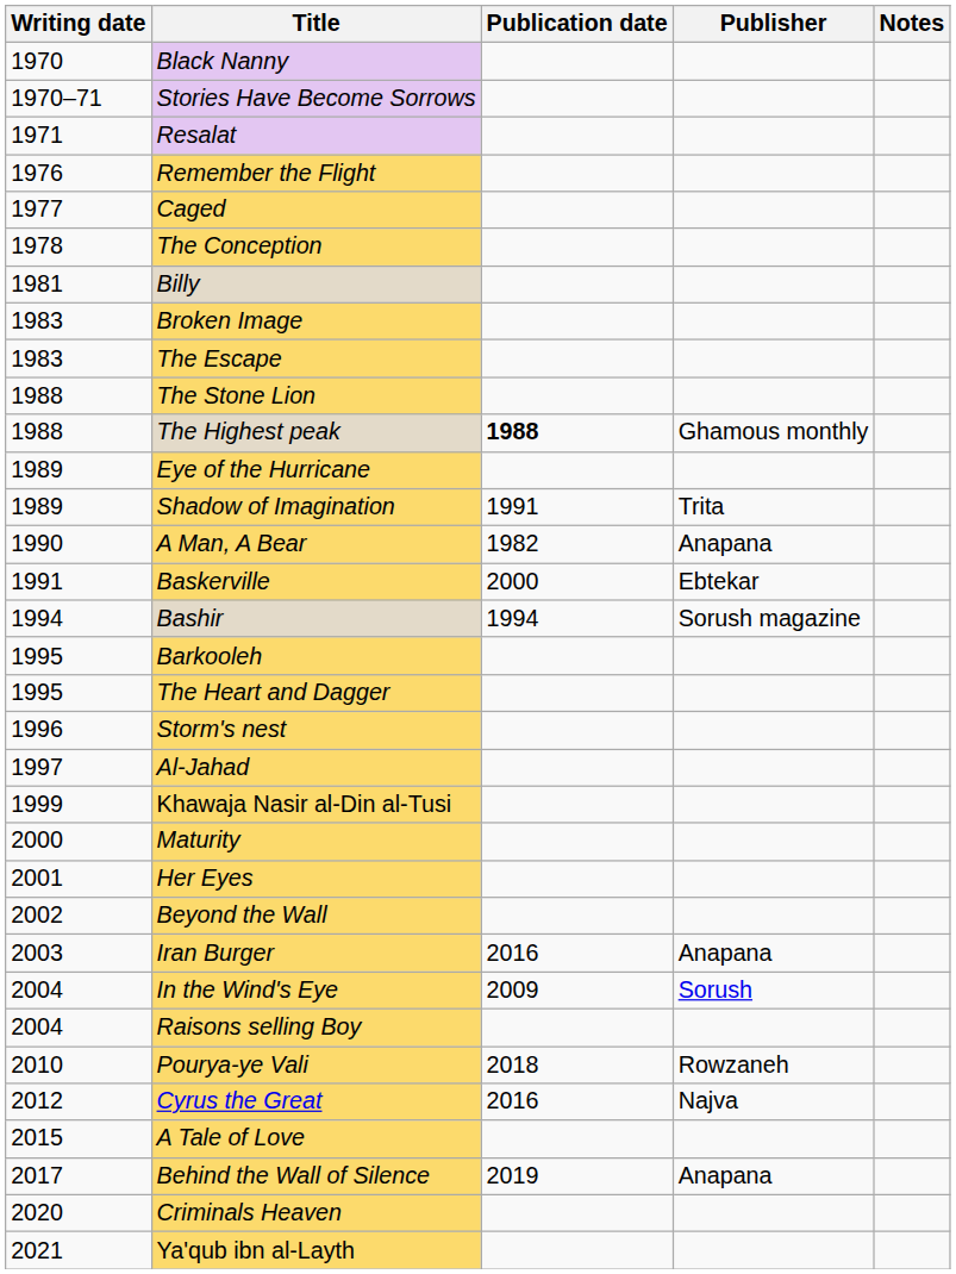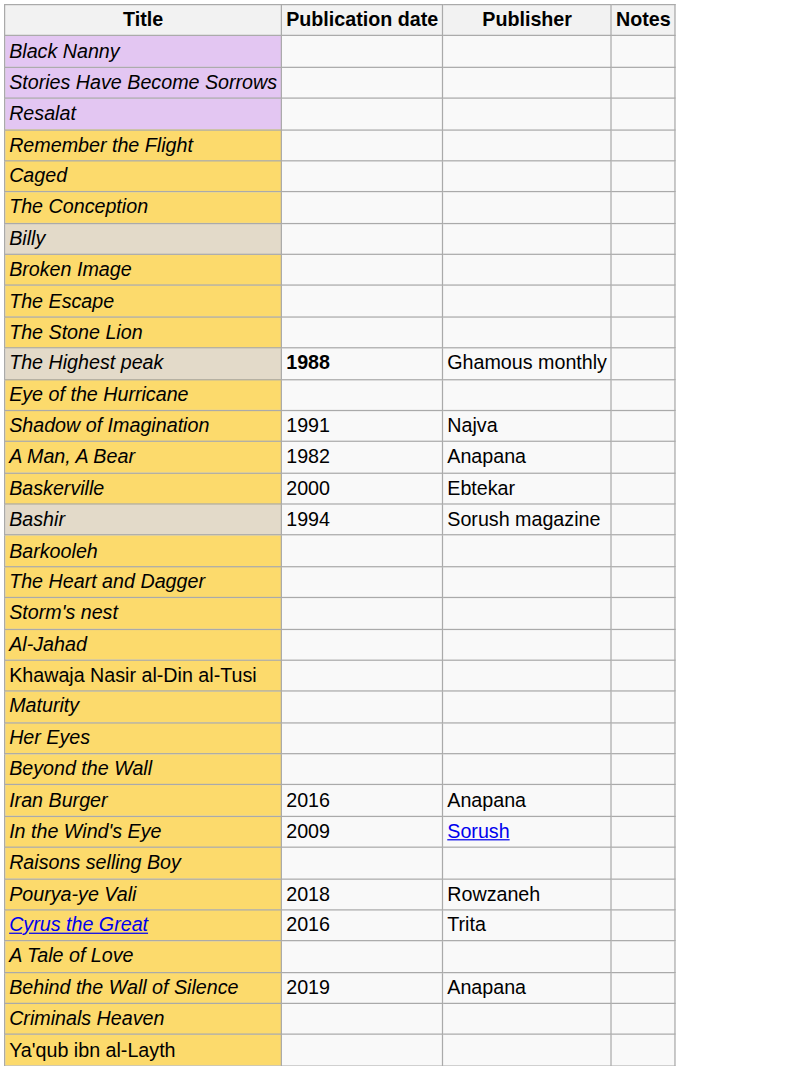 <table class="wikitable sortable">
 <tr>
-<th>Writing date</th>
 <th>Title</th>
 <th>Publication date</th>
 <th>Publisher</th>
 <th>Notes</th>
 </tr>
 <tr>
-<td>1970</td>
 <td style="background:#e3c6f2; "><em>Black Nanny</em></td>
 <td></td>
 <td></td>
 <td></td>
 </tr>
 <tr>
-<td>1970–71</td>
 <td style="background:#e3c6f2; "><em>Stories Have Become Sorrows</em></td>
 <td></td>
 <td></td>
 <td></td>
 </tr>
 <tr>
-<td>1971</td>
 <td style="background:#e3c6f2; "><em>Resalat</em></td>
 <td></td>
 <td></td>
 <td></td>
 </tr>
 <tr>
-<td>1976</td>
 <td style="background:#fcda6c; "><em>Remember the Flight</em></td>
 <td></td>
 <td></td>
 <td></td>
 </tr>
 <tr>
-<td>1977</td>
 <td style="background:#fcda6c; "><em>Caged</em></td>
 <td></td>
 <td></td>
 <td></td>
 </tr>
 <tr>
-<td>1978</td>
 <td style="background:#fcda6c; "><em>The Conception</em></td>
 <td></td>
 <td></td>
 <td></td>
 </tr>
 <tr>
-<td>1981</td>
 <td style="background:#E3DAC9; "><em>Billy</em></td>
 <td></td>
 <td></td>
 <td></td>
 </tr>
 <tr>
-<td>1983</td>
 <td style="background:#fcda6c; "><em>Broken Image</em></td>
 <td></td>
 <td></td>
 <td></td>
 </tr>
 <tr>
-<td>1983</td>
 <td style="background:#fcda6c; "><em>The Escape</em></td>
 <td></td>
 <td></td>
 <td></td>
 </tr>
 <tr>
-<td>1988</td>
 <td style="background:#fcda6c; "><em>The Stone Lion</em></td>
 <td></td>
 <td></td>
 <td></td>
 </tr>
 <tr>
-<td>1988</td>
 <td style="background:#E3DAC9; "><em>The Highest peak</em></td>
 <td><strong>1988</strong></td>
 <td>Ghamous monthly</td>
 <td></td>
 </tr>
 <tr>
-<td>1989</td>
 <td style="background:#fcda6c; "><em>Eye of the Hurricane</em></td>
 <td></td>
 <td></td>
 <td></td>
 </tr>
 <tr>
-<td>1989</td>
 <td style="background:#fcda6c; "><em>Shadow of Imagination</em></td>
 <td>1991</td>
-<td>Trita</td>
+<td>Najva</td>
 <td></td>
 </tr>
 <tr>
-<td>1990</td>
 <td style="background:#fcda6c; "><em>A Man, A Bear</em></td>
 <td>1982</td>
 <td>Anapana</td>
 <td></td>
 </tr>
 <tr>
-<td>1991</td>
 <td style="background:#fcda6c; "><em>Baskerville</em></td>
 <td>2000</td>
 <td>Ebtekar</td>
 <td></td>
 </tr>
 <tr>
-<td>1994</td>
 <td style="background:#E3DAC9; "><em>Bashir</em></td>
 <td>1994</td>
 <td>Sorush magazine</td>
 <td></td>
 </tr>
 <tr>
-<td>1995</td>
 <td style="background:#fcda6c; "><em>Barkooleh</em></td>
 <td></td>
 <td></td>
 <td></td>
 </tr>
 <tr>
-<td>1995</td>
 <td style="background:#fcda6c; "><em>The Heart and Dagger</em></td>
 <td></td>
 <td></td>
 <td></td>
 </tr>
 <tr>
-<td>1996</td>
 <td style="background:#fcda6c; "><em>Storm's nest</em></td>
 <td></td>
 <td></td>
 <td></td>
 </tr>
 <tr>
-<td>1997</td>
 <td style="background:#fcda6c; "><em>Al-Jahad</em></td>
 <td></td>
 <td></td>
 <td></td>
 </tr>
 <tr>
-<td>1999</td>
 <td style="background:#fcda6c; ">Khawaja Nasir al-Din al-Tusi</td>
 <td></td>
 <td></td>
 <td></td>
 </tr>
 <tr>
-<td>2000</td>
 <td style="background:#fcda6c; "><em>Maturity</em></td>
 <td></td>
 <td></td>
 <td></td>
 </tr>
 <tr>
-<td>2001</td>
 <td style="background:#fcda6c; "><em>Her Eyes</em></td>
 <td></td>
 <td></td>
 <td></td>
 </tr>
 <tr>
-<td>2002</td>
 <td style="background:#fcda6c; "><em>Beyond the Wall</em></td>
 <td></td>
 <td></td>
 <td></td>
 </tr>
 <tr>
-<td>2003</td>
 <td style="background:#fcda6c; "><em>Iran Burger</em></td>
 <td>2016</td>
 <td>Anapana</td>
 <td></td>
 </tr>
 <tr>
-<td>2004</td>
 <td style="background:#fcda6c; "><em>In the Wind's Eye</em></td>
 <td>2009</td>
 <td><a href='#'>Sorush</a></td>
 <td></td>
 </tr>
 <tr>
-<td>2004</td>
 <td style="background:#fcda6c; "><em>Raisons selling Boy</em></td>
 <td></td>
 <td></td>
 <td></td>
 </tr>
 <tr>
-<td>2010</td>
 <td style="background:#fcda6c; "><em>Pourya-ye Vali</em></td>
 <td>2018</td>
 <td>Rowzaneh</td>
 <td></td>
 </tr>
 <tr>
-<td>2012</td>
 <td style="background:#fcda6c; "><a href='#'><em>Cyrus the Great</em></a></td>
 <td>2016</td>
-<td>Najva</td>
+<td>Trita</td>
 <td></td>
 </tr>
 <tr>
-<td>2015</td>
 <td style="background:#fcda6c; "><em>A Tale of Love</em></td>
 <td></td>
 <td></td>
 <td></td>
 </tr>
 <tr>
-<td>2017</td>
 <td style="background:#fcda6c; "><em>Behind the Wall of Silence</em></td>
 <td>2019</td>
 <td>Anapana</td>
 <td></td>
 </tr>
 <tr>
-<td>2020</td>
 <td style="background:#fcda6c; "><em>Criminals Heaven</em></td>
 <td></td>
 <td></td>
 <td></td>
 </tr>
 <tr>
-<td>2021</td>
 <td style="background:#fcda6c; ">Ya'qub ibn al-Layth</td>
 <td></td>
 <td></td>
 <td></td>
 </tr>
 </table>
